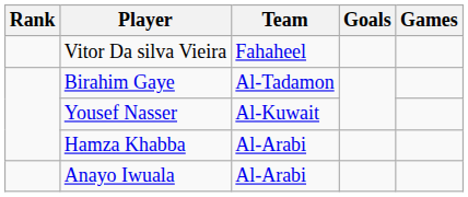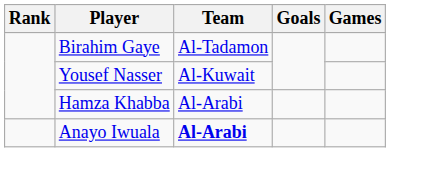 <table Class="wikitable">
 <tr>
 <th>Rank</th>
 <th>Player</th>
 <th>Team</th>
 <th>Goals</th>
 <th>Games</th>
-</tr>
-<tr>
-<td rowspan="1"></td>
-<td> Vitor Da silva Vieira</td>
-<td><a href='#'>Fahaheel</a></td>
-<td rowspan="1"></td>
-<td rowspan="1"></td>
 </tr>
 <tr>
 <td rowspan="3"></td>
 <td> <a href='#'>Birahim Gaye</a></td>
 <td><a href='#'>Al-Tadamon</a></td>
 <td rowspan="2"></td>
 <td rowspan="1"></td>
 </tr>
 <tr>
 <td> <a href='#'>Yousef Nasser</a></td>
 <td><a href='#'>Al-Kuwait</a></td>
 <td rowspan="1"></td>
 </tr>
 <tr>
 <td> <a href='#'>Hamza Khabba</a></td>
 <td><a href='#'>Al-Arabi</a></td>
 <td rowspan="1"></td>
 <td rowspan="1"></td>
 </tr>
 <tr>
 <td rowspan="1"></td>
 <td> <a href='#'>Anayo Iwuala</a></td>
-<td><a href='#'>Al-Arabi</a></td>
+<td><strong><a href='#'>Al-Arabi</a></strong></td>
 <td rowspan="1"></td>
 <td rowspan="1"></td>
 </tr>
 </table>
